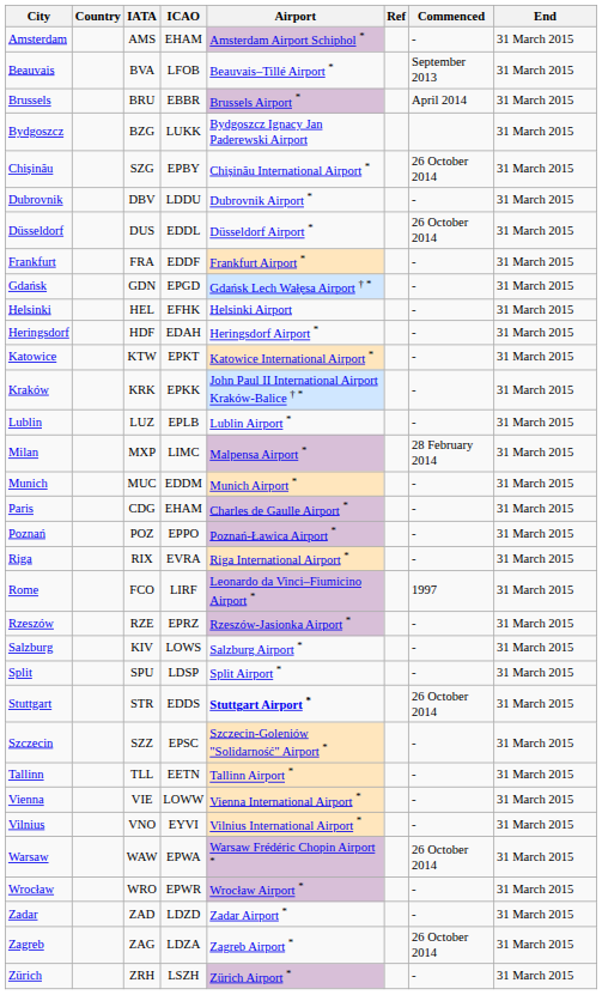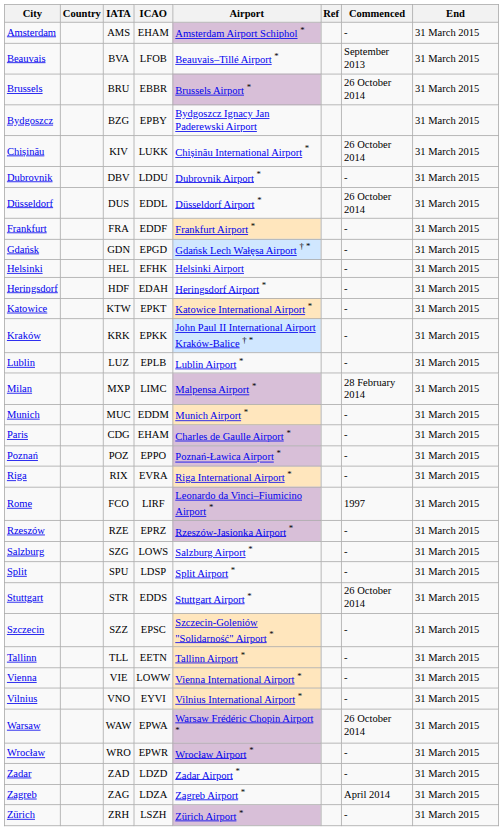 <table class="wikitable sortable" style="font-size: small;">
 <tr>
 <th>City</th>
 <th>Country</th>
 <th>IATA</th>
 <th>ICAO</th>
 <th>Airport</th>
 <th class="unsortable">Ref</th>
 <th>Commenced</th>
 <th style="width:100px;">End</th>
 </tr>
 <tr>
 <td><a href='#'>Amsterdam</a></td>
 <td></td>
 <td align=center>AMS</td>
 <td align=center>EHAM</td>
 <td bgcolor=thistle><a href='#'>Amsterdam Airport Schiphol</a> <sup>*</sup></td>
 <td></td>
 <td>-</td>
 <td>31 March 2015</td>
 </tr>
 <tr>
 <td><a href='#'>Beauvais</a></td>
 <td></td>
 <td align=center>BVA</td>
 <td align=center>LFOB</td>
 <td><a href='#'>Beauvais–Tillé Airport</a> <sup>*</sup></td>
 <td></td>
 <td>September 2013</td>
 <td>31 March 2015</td>
 </tr>
 <tr>
 <td><a href='#'>Brussels</a></td>
 <td></td>
 <td align=center>BRU</td>
 <td align=center>EBBR</td>
 <td bgcolor=thistle><a href='#'>Brussels Airport</a> <sup>*</sup></td>
 <td></td>
-<td>April 2014</td>
+<td>26 October 2014</td>
 <td>31 March 2015</td>
 </tr>
 <tr>
 <td><a href='#'>Bydgoszcz</a></td>
 <td></td>
 <td align=center>BZG</td>
-<td align=center>LUKK</td>
+<td align=center>EPBY</td>
 <td><a href='#'>Bydgoszcz Ignacy Jan Paderewski Airport</a></td>
 <td></td>
 <td></td>
 <td>31 March 2015</td>
 </tr>
 <tr>
 <td><a href='#'>Chișinău</a></td>
 <td></td>
-<td align=center>SZG</td>
-<td align=center>EPBY</td>
+<td align=center>KIV</td>
+<td align=center>LUKK</td>
 <td><a href='#'>Chișinău International Airport</a> <sup>*</sup></td>
 <td></td>
 <td>26 October 2014</td>
 <td>31 March 2015</td>
 </tr>
 <tr>
 <td><a href='#'>Dubrovnik</a></td>
 <td></td>
 <td align=center>DBV</td>
 <td align=center>LDDU</td>
 <td><a href='#'>Dubrovnik Airport</a> <sup>*</sup></td>
 <td></td>
 <td>-</td>
 <td>31 March 2015</td>
 </tr>
 <tr>
 <td><a href='#'>Düsseldorf</a></td>
 <td></td>
 <td align=center>DUS</td>
 <td align="center">EDDL</td>
 <td><a href='#'>Düsseldorf Airport</a> <sup>*</sup></td>
 <td></td>
 <td>26 October 2014</td>
 <td>31 March 2015</td>
 </tr>
 <tr>
 <td><a href='#'>Frankfurt</a></td>
 <td></td>
 <td align=center>FRA</td>
 <td align=center>EDDF</td>
 <td bgcolor=#FFE6BD><a href='#'>Frankfurt Airport</a> <sup>*</sup></td>
 <td></td>
 <td>-</td>
 <td>31 March 2015</td>
 </tr>
 <tr>
 <td><a href='#'>Gdańsk</a></td>
 <td></td>
 <td align=center>GDN</td>
 <td align=center>EPGD</td>
 <td bgcolor=#D0E7FF><a href='#'>Gdańsk Lech Wałęsa Airport</a> <sup>† *</sup></td>
 <td></td>
 <td>-</td>
 <td>31 March 2015</td>
 </tr>
 <tr>
 <td><a href='#'>Helsinki</a></td>
 <td></td>
 <td align=center>HEL</td>
 <td align=center>EFHK</td>
 <td><a href='#'>Helsinki Airport</a></td>
 <td></td>
 <td>-</td>
 <td>31 March 2015</td>
 </tr>
 <tr>
 <td><a href='#'>Heringsdorf</a></td>
 <td></td>
 <td align=center>HDF</td>
 <td align=center>EDAH</td>
 <td><a href='#'>Heringsdorf Airport</a> <sup>*</sup></td>
 <td></td>
 <td>-</td>
 <td>31 March 2015</td>
 </tr>
 <tr>
 <td><a href='#'>Katowice</a></td>
 <td></td>
 <td align=center>KTW</td>
 <td align=center>EPKT</td>
 <td bgcolor=#FFE6BD><a href='#'>Katowice International Airport</a> <sup>*</sup></td>
 <td></td>
 <td>-</td>
 <td>31 March 2015</td>
 </tr>
 <tr>
 <td><a href='#'>Kraków</a></td>
 <td></td>
 <td align=center>KRK</td>
 <td align=center>EPKK</td>
 <td bgcolor=#D0E7FF><a href='#'>John Paul II International Airport Kraków-Balice</a> <sup>† *</sup></td>
 <td></td>
 <td>-</td>
 <td>31 March 2015</td>
 </tr>
 <tr>
 <td><a href='#'>Lublin</a></td>
 <td></td>
 <td align=center>LUZ</td>
 <td align=center>EPLB</td>
 <td><a href='#'>Lublin Airport</a> <sup>*</sup></td>
 <td></td>
 <td>-</td>
 <td>31 March 2015</td>
 </tr>
 <tr>
 <td><a href='#'>Milan</a></td>
 <td></td>
 <td align=center>MXP</td>
 <td align=center>LIMC</td>
 <td bgcolor=thistle><a href='#'>Malpensa Airport</a> <sup>*</sup></td>
 <td></td>
 <td>28 February 2014</td>
 <td>31 March 2015</td>
 </tr>
 <tr>
 <td><a href='#'>Munich</a></td>
 <td></td>
 <td align=center>MUC</td>
 <td align=center>EDDM</td>
 <td bgcolor=#FFE6BD><a href='#'>Munich Airport</a> <sup>*</sup></td>
 <td></td>
 <td>-</td>
 <td>31 March 2015</td>
 </tr>
 <tr>
 <td><a href='#'>Paris</a></td>
 <td></td>
 <td align=center>CDG</td>
 <td align=center>EHAM</td>
 <td bgcolor=thistle><a href='#'>Charles de Gaulle Airport</a> <sup>*</sup></td>
 <td></td>
 <td>-</td>
 <td>31 March 2015</td>
 </tr>
 <tr>
 <td><a href='#'>Poznań</a></td>
 <td></td>
 <td align=center>POZ</td>
 <td align=center>EPPO</td>
 <td bgcolor=thistle><a href='#'>Poznań-Ławica Airport</a> <sup>*</sup></td>
 <td></td>
 <td>-</td>
 <td>31 March 2015</td>
 </tr>
 <tr>
 <td><a href='#'>Riga</a></td>
 <td></td>
 <td align=center>RIX</td>
 <td align=center>EVRA</td>
 <td bgcolor=#FFE6BD><a href='#'>Riga International Airport</a> <sup>*</sup></td>
 <td></td>
 <td>-</td>
 <td>31 March 2015</td>
 </tr>
 <tr>
 <td><a href='#'>Rome</a></td>
 <td></td>
 <td align=center>FCO</td>
 <td align=center>LIRF</td>
 <td bgcolor=thistle><a href='#'>Leonardo da Vinci–Fiumicino Airport</a> <sup>*</sup></td>
 <td></td>
 <td>1997</td>
 <td>31 March 2015</td>
 </tr>
 <tr>
 <td><a href='#'>Rzeszów</a></td>
 <td></td>
 <td align=center>RZE</td>
 <td align=center>EPRZ</td>
 <td bgcolor=thistle><a href='#'>Rzeszów-Jasionka Airport</a> <sup>*</sup></td>
 <td></td>
 <td>-</td>
 <td>31 March 2015</td>
 </tr>
 <tr>
 <td><a href='#'>Salzburg</a></td>
 <td></td>
-<td align=center>KIV</td>
+<td align=center>SZG</td>
 <td align=center>LOWS</td>
 <td><a href='#'>Salzburg Airport</a> <sup>*</sup></td>
 <td></td>
 <td>-</td>
 <td>31 March 2015</td>
 </tr>
 <tr>
 <td><a href='#'>Split</a></td>
 <td></td>
 <td align=center>SPU</td>
 <td align=center>LDSP</td>
 <td><a href='#'>Split Airport</a> <sup>*</sup></td>
 <td></td>
 <td>-</td>
 <td>31 March 2015</td>
 </tr>
 <tr>
 <td><a href='#'>Stuttgart</a></td>
 <td></td>
 <td align=center>STR</td>
 <td align=center>EDDS</td>
-<td><strong><a href='#'>Stuttgart Airport</a> <sup>*</sup></strong></td>
+<td><a href='#'>Stuttgart Airport</a> <sup>*</sup></td>
 <td></td>
 <td>26 October 2014</td>
 <td>31 March 2015</td>
 </tr>
 <tr>
 <td><a href='#'>Szczecin</a></td>
 <td></td>
 <td align=center>SZZ</td>
 <td align=center>EPSC</td>
 <td bgcolor=#FFE6BD><a href='#'>Szczecin-Goleniów "Solidarność" Airport</a> <sup>*</sup></td>
 <td></td>
 <td>-</td>
 <td>31 March 2015</td>
 </tr>
 <tr>
 <td><a href='#'>Tallinn</a></td>
 <td></td>
 <td align=center>TLL</td>
 <td align=center>EETN</td>
 <td bgcolor=#FFE6BD><a href='#'>Tallinn Airport</a> <sup>*</sup></td>
 <td></td>
 <td>-</td>
 <td>31 March 2015</td>
 </tr>
 <tr>
 <td><a href='#'>Vienna</a></td>
 <td></td>
 <td align=center>VIE</td>
 <td align=center>LOWW</td>
 <td bgcolor=#FFE6BD><a href='#'>Vienna International Airport</a> <sup>*</sup></td>
 <td></td>
 <td>-</td>
 <td>31 March 2015</td>
 </tr>
 <tr>
 <td><a href='#'>Vilnius</a></td>
 <td></td>
 <td align=center>VNO</td>
 <td align=center>EYVI</td>
 <td bgcolor=#FFE6BD><a href='#'>Vilnius International Airport</a> <sup>*</sup></td>
 <td></td>
 <td>-</td>
 <td>31 March 2015</td>
 </tr>
 <tr>
 <td><a href='#'>Warsaw</a></td>
 <td></td>
 <td align=center>WAW</td>
 <td align=center>EPWA</td>
 <td bgcolor=thistle><a href='#'>Warsaw Frédéric Chopin Airport</a> <sup>*</sup></td>
 <td></td>
 <td>26 October 2014</td>
 <td>31 March 2015</td>
 </tr>
 <tr>
 <td><a href='#'>Wrocław</a></td>
 <td></td>
 <td align=center>WRO</td>
 <td align=center>EPWR</td>
 <td bgcolor=thistle><a href='#'>Wrocław Airport</a> <sup>*</sup></td>
 <td></td>
 <td>-</td>
 <td>31 March 2015</td>
 </tr>
 <tr>
 <td><a href='#'>Zadar</a></td>
 <td></td>
 <td align=center>ZAD</td>
 <td align=center>LDZD</td>
 <td><a href='#'>Zadar Airport</a> <sup>*</sup></td>
 <td></td>
 <td>-</td>
 <td>31 March 2015</td>
 </tr>
 <tr>
 <td><a href='#'>Zagreb</a></td>
 <td></td>
 <td align=center>ZAG</td>
 <td align=center>LDZA</td>
 <td><a href='#'>Zagreb Airport</a> <sup>*</sup></td>
 <td></td>
-<td>26 October 2014</td>
+<td>April 2014</td>
 <td>31 March 2015</td>
 </tr>
 <tr>
 <td><a href='#'>Zürich</a></td>
 <td></td>
 <td align=center>ZRH</td>
 <td align=center>LSZH</td>
 <td bgcolor=thistle><a href='#'>Zürich Airport</a> <sup>*</sup></td>
 <td></td>
 <td>-</td>
 <td>31 March 2015</td>
 </tr>
 </table>
